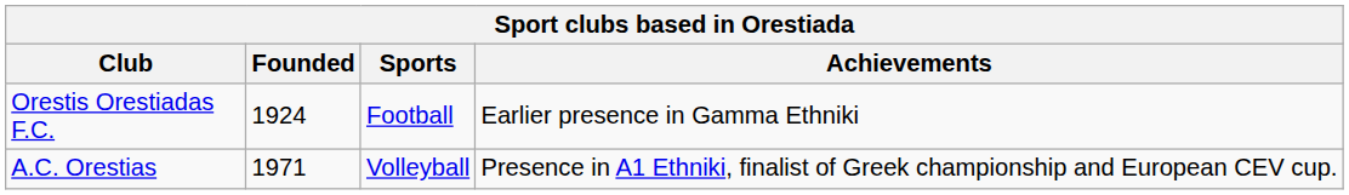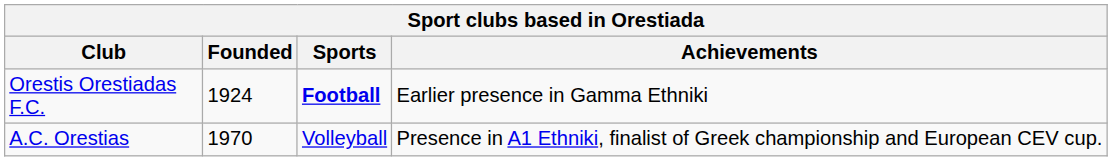 <table class="wikitable">
 <tr>
 <th colspan="4">Sport clubs based in Orestiada</th>
 </tr>
 <tr>
 <th width="150">Club</th>
 <th>Founded</th>
 <th>Sports</th>
 <th>Achievements</th>
 </tr>
 <tr>
 <td><a href='#'>Orestis Orestiadas F.C.</a></td>
 <td>1924</td>
-<td><a href='#'>Football</a></td>
+<td><strong><a href='#'>Football</a></strong></td>
 <td>Earlier presence in Gamma Ethniki</td>
 </tr>
 <tr>
 <td><a href='#'>A.C. Orestias</a></td>
-<td>1971</td>
+<td>1970</td>
 <td><a href='#'>Volleyball</a></td>
 <td>Presence in <a href='#'>A1 Ethniki</a>, finalist of Greek championship and European CEV cup.</td>
 </tr>
 </table>
